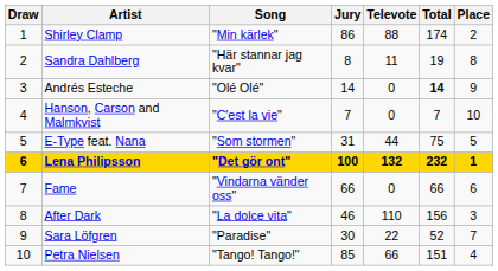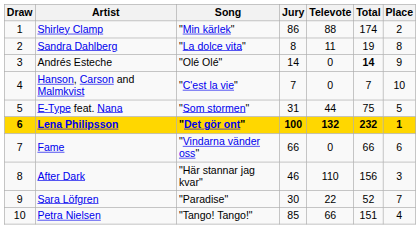 <table class="sortable wikitable" style="margin: 1em auto 1em auto; text-align:center;">
 <tr>
 <th>Draw</th>
 <th>Artist</th>
 <th>Song</th>
 <th>Jury</th>
 <th>Televote</th>
 <th>Total</th>
 <th>Place</th>
 </tr>
 <tr>
 <td>1</td>
 <td align="left"><a href='#'>Shirley Clamp</a></td>
 <td align="left">"<a href='#'>Min kärlek</a>"</td>
 <td>86</td>
 <td>88</td>
 <td>174</td>
 <td>2</td>
 </tr>
 <tr>
 <td>2</td>
 <td align="left"><a href='#'>Sandra Dahlberg</a></td>
-<td align="left">"Här stannar jag kvar"</td>
+<td align="left">"<a href='#'>La dolce vita</a>"</td>
 <td>8</td>
 <td>11</td>
 <td>19</td>
 <td>8</td>
 </tr>
 <tr>
 <td>3</td>
 <td align="left">Andrés Esteche</td>
 <td align="left">"Olé Olé"</td>
 <td>14</td>
 <td>0</td>
 <td><strong>14</strong></td>
 <td>9</td>
 </tr>
 <tr>
 <td>4</td>
 <td align="left"><a href='#'>Hanson</a>, <a href='#'>Carson</a> and <a href='#'>Malmkvist</a></td>
 <td align="left">"<a href='#'>C'est la vie</a>"</td>
 <td>7</td>
 <td>0</td>
 <td>7</td>
 <td>10</td>
 </tr>
 <tr>
 <td>5</td>
 <td align="left"><a href='#'>E-Type</a> feat. <a href='#'>Nana</a></td>
 <td align="left">"<a href='#'>Som stormen</a>"</td>
 <td>31</td>
 <td>44</td>
 <td>75</td>
 <td>5</td>
 </tr>
 <tr style="font-weight:bold; background:gold;">
 <td>6</td>
 <td align="left"><a href='#'>Lena Philipsson</a></td>
 <td align="left">"<a href='#'>Det gör ont</a>"</td>
 <td>100</td>
 <td>132</td>
 <td>232</td>
 <td>1</td>
 </tr>
 <tr>
 <td>7</td>
 <td align="left"><a href='#'>Fame</a></td>
 <td align="left">"<a href='#'>Vindarna vänder oss</a>"</td>
 <td>66</td>
 <td>0</td>
 <td>66</td>
 <td>6</td>
 </tr>
 <tr>
 <td>8</td>
 <td align="left"><a href='#'>After Dark</a></td>
-<td align="left">"<a href='#'>La dolce vita</a>"</td>
+<td align="left">"Här stannar jag kvar"</td>
 <td>46</td>
 <td>110</td>
 <td>156</td>
 <td>3</td>
 </tr>
 <tr>
 <td>9</td>
 <td align="left"><a href='#'>Sara Löfgren</a></td>
 <td align="left">"Paradise"</td>
 <td>30</td>
 <td>22</td>
 <td>52</td>
 <td>7</td>
 </tr>
 <tr>
 <td>10</td>
 <td align="left"><a href='#'>Petra Nielsen</a></td>
 <td align="left">"Tango! Tango!"</td>
 <td>85</td>
 <td>66</td>
 <td>151</td>
 <td>4</td>
 </tr>
 </table>
